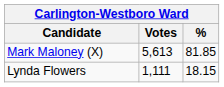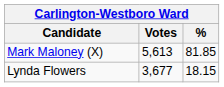 <table class="wikitable">
 <tr>
 <th colspan="3"><a href='#'>Carlington-Westboro Ward</a></th>
 </tr>
 <tr>
 <th style="width: 170px">Candidate</th>
 <th style="width: 50px">Votes</th>
 <th style="width: 40px">%</th>
 </tr>
 <tr>
 <td><a href='#'>Mark Maloney</a> (X)</td>
 <td>5,613</td>
 <td>81.85</td>
 </tr>
 <tr>
 <td>Lynda Flowers</td>
-<td>1,111</td>
+<td>3,677</td>
 <td>18.15</td>
 </tr>
 </table>
